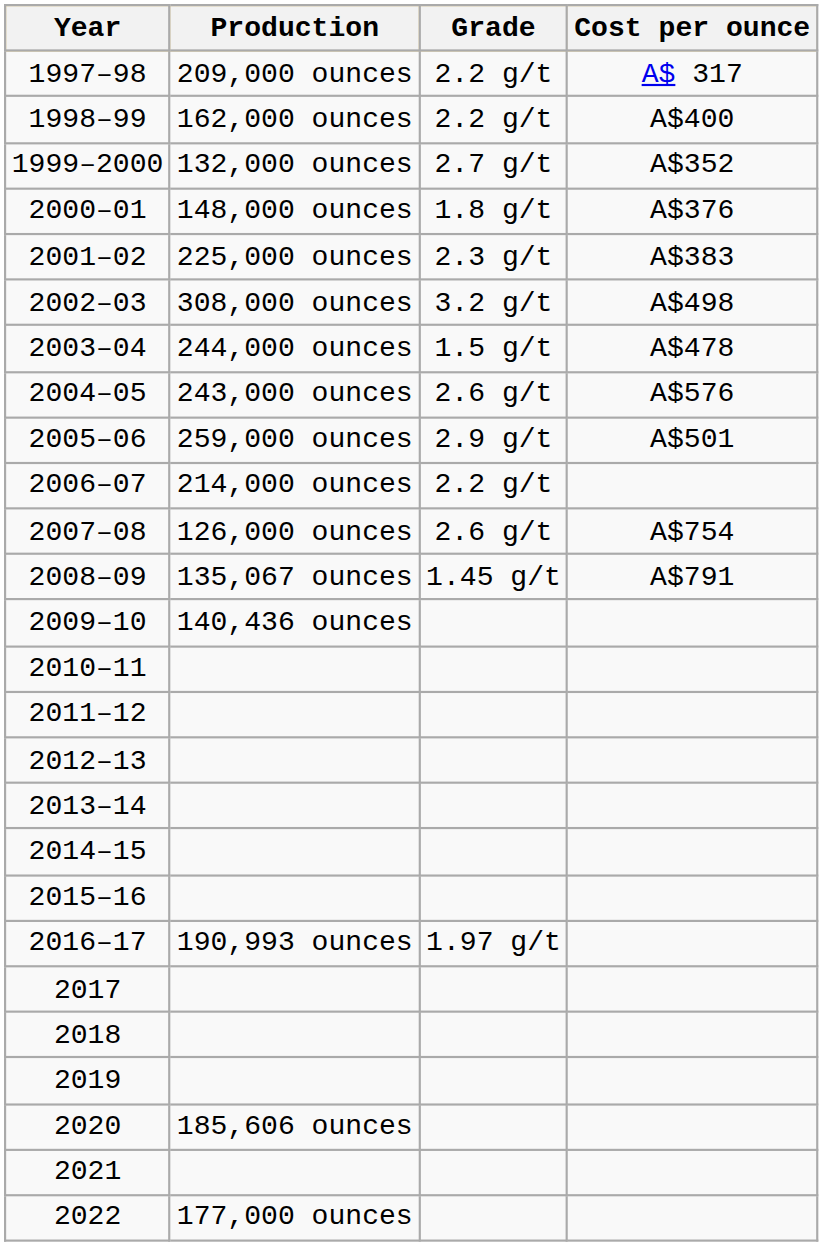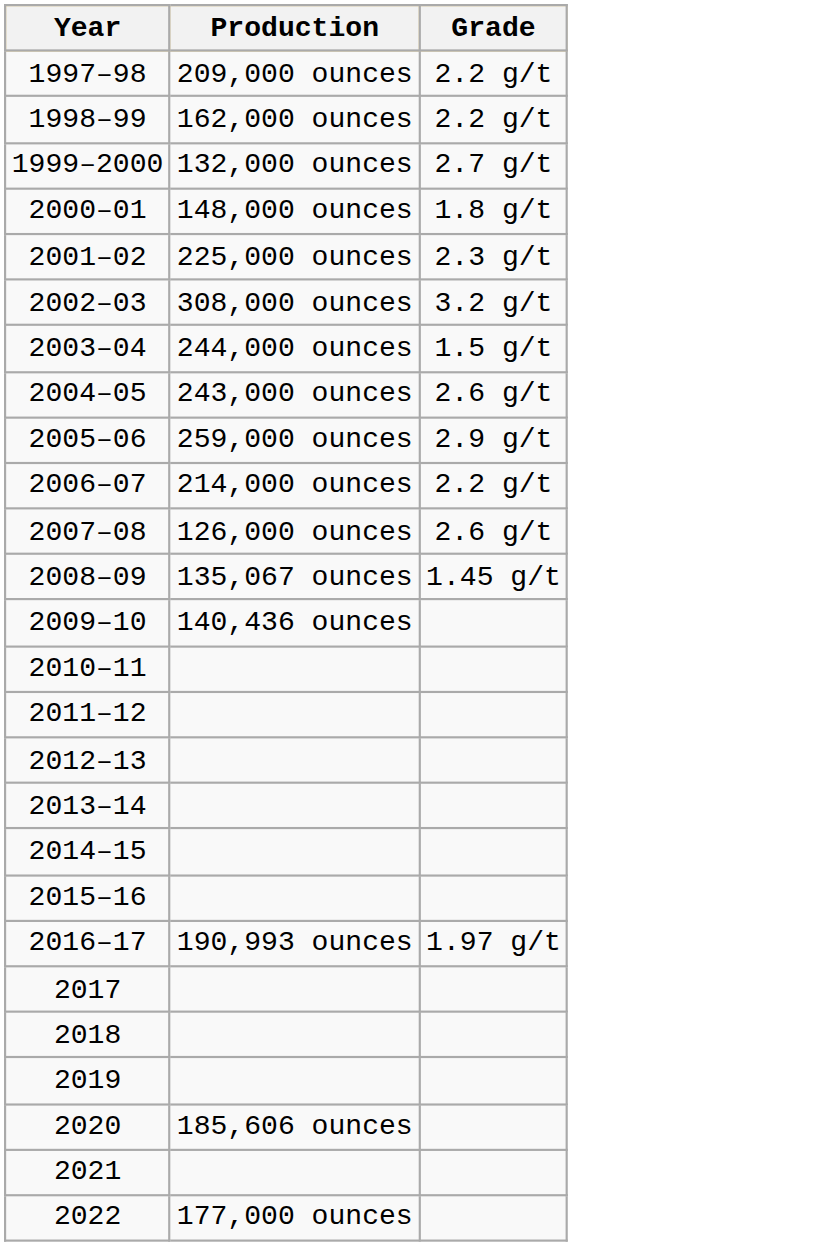 <table class="wikitable">
 <tr style="text-align:center; background:#daa520;">
 <th>Year</th>
 <th>Production</th>
 <th>Grade</th>
-<th>Cost per ounce</th>
 </tr>
 <tr style="text-align:center;">
 <td>1997–98</td>
 <td>209,000 ounces</td>
 <td>2.2 g/t</td>
-<td><a href='#'>A$</a> 317</td>
 </tr>
 <tr style="text-align:center;">
 <td>1998–99</td>
 <td>162,000 ounces</td>
 <td>2.2 g/t</td>
-<td>A$400</td>
 </tr>
 <tr style="text-align:center;">
 <td>1999–2000</td>
 <td>132,000 ounces</td>
 <td>2.7 g/t</td>
-<td>A$352</td>
 </tr>
 <tr style="text-align:center;">
 <td>2000–01</td>
 <td>148,000 ounces</td>
 <td>1.8 g/t</td>
-<td>A$376</td>
 </tr>
 <tr style="text-align:center;">
 <td>2001–02</td>
 <td>225,000 ounces</td>
 <td>2.3 g/t</td>
-<td>A$383</td>
 </tr>
 <tr style="text-align:center;">
 <td>2002–03</td>
 <td>308,000 ounces</td>
 <td>3.2 g/t</td>
-<td>A$498</td>
 </tr>
 <tr style="text-align:center;">
 <td>2003–04</td>
 <td>244,000 ounces</td>
 <td>1.5 g/t</td>
-<td>A$478</td>
 </tr>
 <tr style="text-align:center;">
 <td>2004–05</td>
 <td>243,000 ounces</td>
 <td>2.6 g/t</td>
-<td>A$576</td>
 </tr>
 <tr style="text-align:center;">
 <td>2005–06</td>
 <td>259,000 ounces</td>
 <td>2.9 g/t</td>
-<td>A$501</td>
 </tr>
 <tr style="text-align:center;">
 <td>2006–07</td>
 <td>214,000 ounces</td>
 <td>2.2 g/t</td>
-<td></td>
 </tr>
 <tr style="text-align:center;">
 <td>2007–08</td>
 <td>126,000 ounces</td>
 <td>2.6 g/t</td>
-<td>A$754</td>
 </tr>
 <tr style="text-align:center;">
 <td>2008–09</td>
 <td>135,067 ounces</td>
 <td>1.45 g/t</td>
-<td>A$791</td>
 </tr>
 <tr style="text-align:center;">
 <td>2009–10</td>
 <td>140,436 ounces</td>
 <td></td>
-<td></td>
 </tr>
 <tr style="text-align:center;">
 <td>2010–11</td>
-<td></td>
 <td></td>
 <td></td>
 </tr>
 <tr style="text-align:center;">
 <td>2011–12</td>
 <td></td>
 <td></td>
-<td></td>
 </tr>
 <tr style="text-align:center;">
 <td>2012–13</td>
-<td></td>
 <td></td>
 <td></td>
 </tr>
 <tr style="text-align:center;">
 <td>2013–14</td>
 <td></td>
 <td></td>
-<td></td>
 </tr>
 <tr style="text-align:center;">
 <td>2014–15</td>
-<td></td>
 <td></td>
 <td></td>
 </tr>
 <tr style="text-align:center;">
 <td>2015–16</td>
 <td></td>
 <td></td>
-<td></td>
 </tr>
 <tr style="text-align:center;">
 <td>2016–17</td>
 <td>190,993 ounces</td>
 <td>1.97 g/t</td>
-<td></td>
 </tr>
 <tr style="text-align:center;">
 <td>2017</td>
-<td></td>
 <td></td>
 <td></td>
 </tr>
 <tr style="text-align:center;">
 <td>2018</td>
 <td></td>
 <td></td>
-<td></td>
 </tr>
 <tr style="text-align:center;">
 <td>2019</td>
-<td></td>
 <td></td>
 <td></td>
 </tr>
 <tr style="text-align:center;">
 <td>2020</td>
 <td>185,606 ounces</td>
 <td></td>
-<td></td>
 </tr>
 <tr style="text-align:center;">
 <td>2021</td>
-<td></td>
 <td></td>
 <td></td>
 </tr>
 <tr style="text-align:center;">
 <td>2022</td>
 <td>177,000 ounces</td>
 <td></td>
-<td></td>
 </tr>
 </table>
